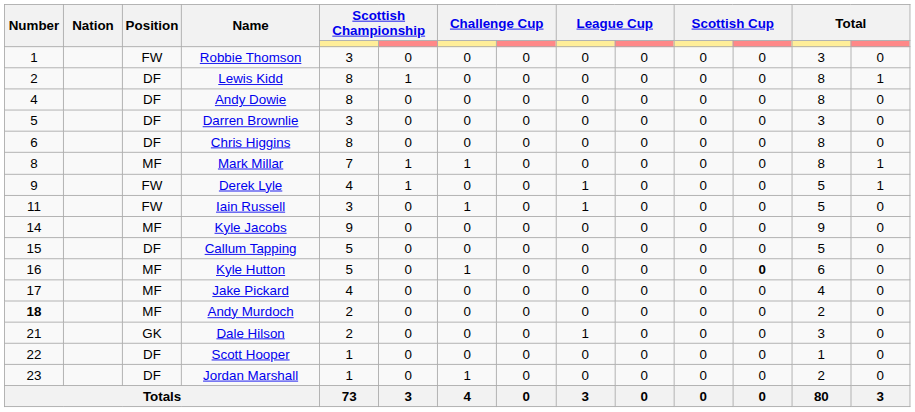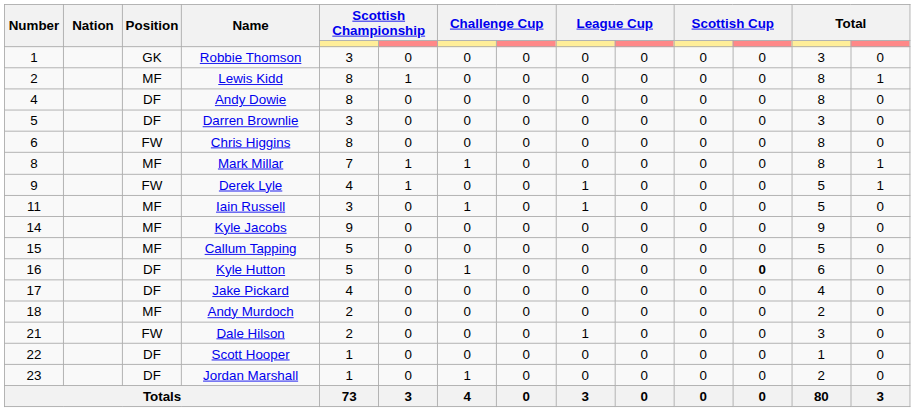 <table class="wikitable" style="font-size: 95%; text-align: center;">
 <tr>
 <th rowspan=2 width=60>Number</th>
 <th rowspan=2 width=60>Nation</th>
 <th rowspan=2 width=60>Position</th>
 <th rowspan=2 width=150>Name</th>
 <th colspan=2><a href='#'>Scottish Championship</a></th>
 <th colspan=2><a href='#'>Challenge Cup</a></th>
 <th colspan=2><a href='#'>League Cup</a></th>
 <th colspan=2><a href='#'>Scottish Cup</a></th>
 <th colspan=2>Total</th>
 </tr>
 <tr>
 <th style="width:60px; background:#fe9;"></th>
 <th style="width:60px; background:#ff8888;"></th>
 <th style="width:60px; background:#fe9;"></th>
 <th style="width:60px; background:#ff8888;"></th>
 <th style="width:60px; background:#fe9;"></th>
 <th style="width:60px; background:#ff8888;"></th>
 <th style="width:60px; background:#fe9;"></th>
 <th style="width:60px; background:#ff8888;"></th>
 <th style="width:60px; background:#fe9;"></th>
 <th style="width:60px; background:#ff8888;"></th>
 </tr>
 <tr>
 <td>1</td>
 <td></td>
-<td>FW</td>
+<td>GK</td>
 <td><a href='#'>Robbie Thomson</a></td>
 <td>3</td>
 <td>0</td>
 <td>0</td>
 <td>0</td>
 <td>0</td>
 <td>0</td>
 <td>0</td>
 <td>0</td>
 <td>3</td>
 <td>0</td>
 </tr>
 <tr>
 <td>2</td>
 <td></td>
-<td>DF</td>
+<td>MF</td>
 <td><a href='#'>Lewis Kidd</a></td>
 <td>8</td>
 <td>1</td>
 <td>0</td>
 <td>0</td>
 <td>0</td>
 <td>0</td>
 <td>0</td>
 <td>0</td>
 <td>8</td>
 <td>1</td>
 </tr>
 <tr>
 <td>4</td>
 <td></td>
 <td>DF</td>
 <td><a href='#'>Andy Dowie</a></td>
 <td>8</td>
 <td>0</td>
 <td>0</td>
 <td>0</td>
 <td>0</td>
 <td>0</td>
 <td>0</td>
 <td>0</td>
 <td>8</td>
 <td>0</td>
 </tr>
 <tr>
 <td>5</td>
 <td></td>
 <td>DF</td>
 <td><a href='#'>Darren Brownlie</a></td>
 <td>3</td>
 <td>0</td>
 <td>0</td>
 <td>0</td>
 <td>0</td>
 <td>0</td>
 <td>0</td>
 <td>0</td>
 <td>3</td>
 <td>0</td>
 </tr>
 <tr>
 <td>6</td>
 <td></td>
-<td>DF</td>
+<td>FW</td>
 <td><a href='#'>Chris Higgins</a></td>
 <td>8</td>
 <td>0</td>
 <td>0</td>
 <td>0</td>
 <td>0</td>
 <td>0</td>
 <td>0</td>
 <td>0</td>
 <td>8</td>
 <td>0</td>
 </tr>
 <tr>
 <td>8</td>
 <td></td>
 <td>MF</td>
 <td><a href='#'>Mark Millar</a></td>
 <td>7</td>
 <td>1</td>
 <td>1</td>
 <td>0</td>
 <td>0</td>
 <td>0</td>
 <td>0</td>
 <td>0</td>
 <td>8</td>
 <td>1</td>
 </tr>
 <tr>
 <td>9</td>
 <td></td>
 <td>FW</td>
 <td><a href='#'>Derek Lyle</a></td>
 <td>4</td>
 <td>1</td>
 <td>0</td>
 <td>0</td>
 <td>1</td>
 <td>0</td>
 <td>0</td>
 <td>0</td>
 <td>5</td>
 <td>1</td>
 </tr>
 <tr>
 <td>11</td>
 <td></td>
-<td>FW</td>
+<td>MF</td>
 <td><a href='#'>Iain Russell</a></td>
 <td>3</td>
 <td>0</td>
 <td>1</td>
 <td>0</td>
 <td>1</td>
 <td>0</td>
 <td>0</td>
 <td>0</td>
 <td>5</td>
 <td>0</td>
 </tr>
 <tr>
 <td>14</td>
 <td></td>
 <td>MF</td>
 <td><a href='#'>Kyle Jacobs</a></td>
 <td>9</td>
 <td>0</td>
 <td>0</td>
 <td>0</td>
 <td>0</td>
 <td>0</td>
 <td>0</td>
 <td>0</td>
 <td>9</td>
 <td>0</td>
 </tr>
 <tr>
 <td>15</td>
 <td></td>
-<td>DF</td>
+<td>MF</td>
 <td><a href='#'>Callum Tapping</a></td>
 <td>5</td>
 <td>0</td>
 <td>0</td>
 <td>0</td>
 <td>0</td>
 <td>0</td>
 <td>0</td>
 <td>0</td>
 <td>5</td>
 <td>0</td>
 </tr>
 <tr>
 <td>16</td>
 <td></td>
-<td>MF</td>
+<td>DF</td>
 <td><a href='#'>Kyle Hutton</a></td>
 <td>5</td>
 <td>0</td>
 <td>1</td>
 <td>0</td>
 <td>0</td>
 <td>0</td>
 <td>0</td>
 <td><strong>0</strong></td>
 <td>6</td>
 <td>0</td>
 </tr>
 <tr>
 <td>17</td>
 <td></td>
-<td>MF</td>
+<td>DF</td>
 <td><a href='#'>Jake Pickard</a></td>
 <td>4</td>
 <td>0</td>
 <td>0</td>
 <td>0</td>
 <td>0</td>
 <td>0</td>
 <td>0</td>
 <td>0</td>
 <td>4</td>
 <td>0</td>
 </tr>
 <tr>
-<td><strong>18</strong></td>
+<td>18</td>
 <td></td>
 <td>MF</td>
 <td><a href='#'>Andy Murdoch</a></td>
 <td>2</td>
 <td>0</td>
 <td>0</td>
 <td>0</td>
 <td>0</td>
 <td>0</td>
 <td>0</td>
 <td>0</td>
 <td>2</td>
 <td>0</td>
 </tr>
 <tr>
 <td>21</td>
 <td></td>
-<td>GK</td>
+<td>FW</td>
 <td><a href='#'>Dale Hilson</a></td>
 <td>2</td>
 <td>0</td>
 <td>0</td>
 <td>0</td>
 <td>1</td>
 <td>0</td>
 <td>0</td>
 <td>0</td>
 <td>3</td>
 <td>0</td>
 </tr>
 <tr>
 <td>22</td>
 <td></td>
 <td>DF</td>
 <td><a href='#'>Scott Hooper</a></td>
 <td>1</td>
 <td>0</td>
 <td>0</td>
 <td>0</td>
 <td>0</td>
 <td>0</td>
 <td>0</td>
 <td>0</td>
 <td>1</td>
 <td>0</td>
 </tr>
 <tr>
 <td>23</td>
 <td></td>
 <td>DF</td>
 <td><a href='#'>Jordan Marshall</a></td>
 <td>1</td>
 <td>0</td>
 <td>1</td>
 <td>0</td>
 <td>0</td>
 <td>0</td>
 <td>0</td>
 <td>0</td>
 <td>2</td>
 <td>0</td>
 </tr>
 <tr>
 <th colspan=4>Totals</th>
 <th>73</th>
 <th>3</th>
 <th>4</th>
 <th>0</th>
 <th>3</th>
 <th>0</th>
 <th>0</th>
 <th>0</th>
 <th>80</th>
 <th>3</th>
 </tr>
 </table>
